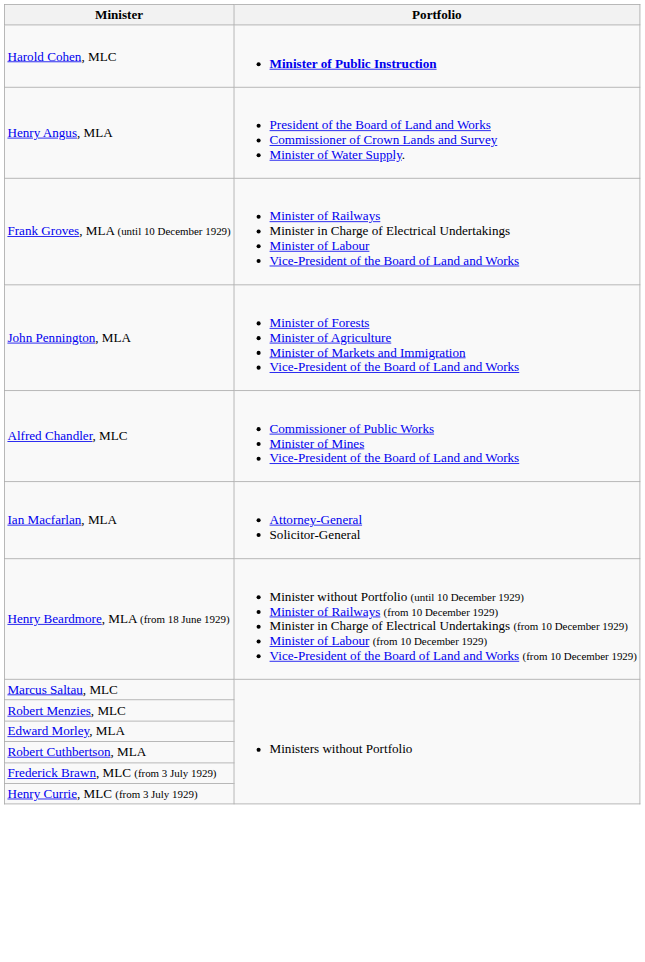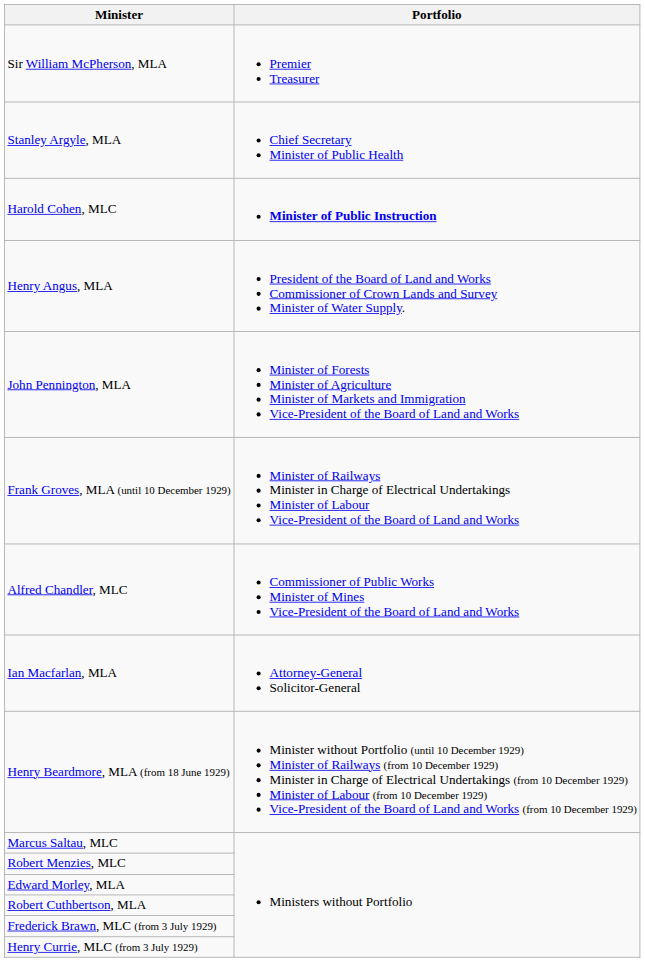 <table class="wikitable">
 <tr>
 <th>Minister</th>
 <th>Portfolio</th>
+</tr>
+<tr>
+<td>Sir <a href='#'>William McPherson</a>, MLA</td>
+<td><br><ul><li><a href='#'>Premier</a></li><li><a href='#'>Treasurer</a></li></ul></td>
+</tr>
+<tr>
+<td><a href='#'>Stanley Argyle</a>, MLA</td>
+<td><br><ul><li><a href='#'>Chief Secretary</a></li><li><a href='#'>Minister of Public Health</a></li></ul></td>
 </tr>
 <tr>
 <td><a href='#'>Harold Cohen</a>, MLC</td>
 <td><strong><br><ul><li><a href='#'>Minister of Public Instruction</a></li></ul></strong></td>
 </tr>
 <tr>
 <td><a href='#'>Henry Angus</a>, MLA</td>
 <td><br><ul><li><a href='#'>President of the Board of Land and Works</a></li><li><a href='#'>Commissioner of Crown Lands and Survey</a></li><li><a href='#'>Minister of Water Supply</a>.</li></ul></td>
 </tr>
 <tr>
+<td><a href='#'>John Pennington</a>, MLA</td>
+<td><br><ul><li><a href='#'>Minister of Forests</a></li><li><a href='#'>Minister of Agriculture</a></li><li><a href='#'>Minister of Markets and Immigration</a></li><li><a href='#'>Vice-President of the Board of Land and Works</a></li></ul></td>
+</tr>
+<tr>
 <td><a href='#'>Frank Groves</a>, MLA <small>(until 10 December 1929)</small></td>
 <td><br><ul><li><a href='#'>Minister of Railways</a></li><li>Minister in Charge of Electrical Undertakings</li><li><a href='#'>Minister of Labour</a></li><li><a href='#'>Vice-President of the Board of Land and Works</a></li></ul></td>
-</tr>
-<tr>
-<td><a href='#'>John Pennington</a>, MLA</td>
-<td><br><ul><li><a href='#'>Minister of Forests</a></li><li><a href='#'>Minister of Agriculture</a></li><li><a href='#'>Minister of Markets and Immigration</a></li><li><a href='#'>Vice-President of the Board of Land and Works</a></li></ul></td>
 </tr>
 <tr>
 <td><a href='#'>Alfred Chandler</a>, MLC</td>
 <td><br><ul><li><a href='#'>Commissioner of Public Works</a></li><li><a href='#'>Minister of Mines</a></li><li><a href='#'>Vice-President of the Board of Land and Works</a></li></ul></td>
 </tr>
 <tr>
 <td><a href='#'>Ian Macfarlan</a>, MLA</td>
 <td><br><ul><li><a href='#'>Attorney-General</a></li><li>Solicitor-General</li></ul></td>
 </tr>
 <tr>
 <td><a href='#'>Henry Beardmore</a>, MLA <small>(from 18 June 1929)</small></td>
 <td><br><ul><li>Minister without Portfolio <small>(until 10 December 1929)</small></li><li><a href='#'>Minister of Railways</a> <small>(from 10 December 1929)</small></li><li>Minister in Charge of Electrical Undertakings <small>(from 10 December 1929)</small></li><li><a href='#'>Minister of Labour</a> <small>(from 10 December 1929)</small></li><li><a href='#'>Vice-President of the Board of Land and Works</a> <small>(from 10 December 1929)</small></li></ul></td>
 </tr>
 <tr>
 <td><a href='#'>Marcus Saltau</a>, MLC</td>
 <td rowspan=6><br><ul><li>Ministers without Portfolio</li></ul></td>
 </tr>
 <tr>
 <td><a href='#'>Robert Menzies</a>, MLC</td>
 </tr>
 <tr>
 <td><a href='#'>Edward Morley</a>, MLA</td>
 </tr>
 <tr>
 <td><a href='#'>Robert Cuthbertson</a>, MLA</td>
 </tr>
 <tr>
 <td><a href='#'>Frederick Brawn</a>, MLC <small>(from 3 July 1929)</small></td>
 </tr>
 <tr>
 <td><a href='#'>Henry Currie</a>, MLC <small>(from 3 July 1929)</small></td>
 </tr>
 </table>
